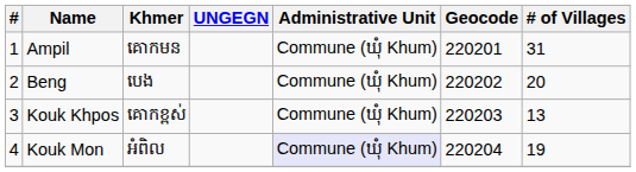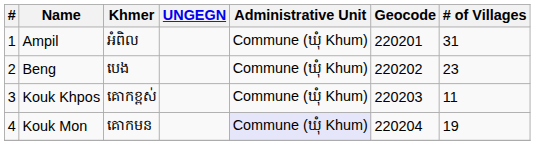 <table class="wikitable sortable">
 <tr>
 <th>#</th>
 <th>Name</th>
 <th>Khmer</th>
 <th><a href='#'>UNGEGN</a></th>
 <th>Administrative Unit</th>
 <th>Geocode</th>
 <th># of Villages</th>
 </tr>
 <tr>
 <td>1</td>
 <td>Ampil</td>
-<td>គោកមន</td>
+<td>អំពិល</td>
 <td></td>
 <td>Commune (ឃុំ Khum)</td>
 <td>220201</td>
 <td>31</td>
 </tr>
 <tr>
 <td>2</td>
 <td>Beng</td>
 <td>បេង</td>
 <td></td>
 <td>Commune (ឃុំ Khum)</td>
 <td>220202</td>
-<td>20</td>
+<td>23</td>
 </tr>
 <tr>
 <td>3</td>
 <td>Kouk Khpos</td>
 <td>គោកខ្ពស់</td>
 <td></td>
 <td>Commune (ឃុំ Khum)</td>
 <td>220203</td>
-<td>13</td>
+<td>11</td>
 </tr>
 <tr>
 <td>4</td>
 <td>Kouk Mon</td>
-<td>អំពិល</td>
+<td>គោកមន</td>
 <td></td>
 <td style="background: lavender;">Commune (ឃុំ Khum)</td>
 <td>220204</td>
 <td>19</td>
 </tr>
 <tr>
 </tr>
 </table>
